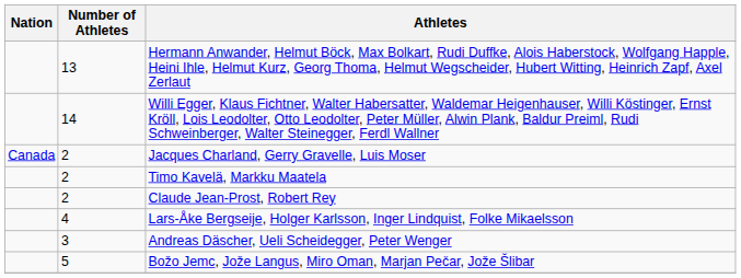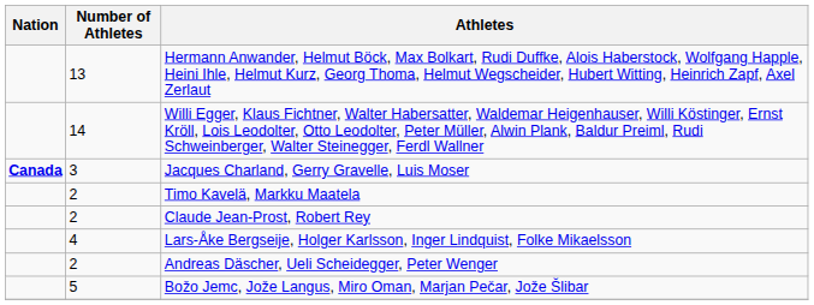 <table class="wikitable sortable">
 <tr>
 <th class="unsortable">Nation</th>
 <th>Number of Athletes</th>
 <th class="unsortable">Athletes</th>
 </tr>
 <tr>
 <td></td>
 <td>13</td>
 <td><a href='#'>Hermann Anwander</a>, <a href='#'>Helmut Böck</a>, <a href='#'>Max Bolkart</a>, <a href='#'>Rudi Duffke</a>, <a href='#'>Alois Haberstock</a>, <a href='#'>Wolfgang Happle</a>, <a href='#'>Heini Ihle</a>, <a href='#'>Helmut Kurz</a>, <a href='#'>Georg Thoma</a>, <a href='#'>Helmut Wegscheider</a>,  <a href='#'>Hubert Witting</a>, <a href='#'>Heinrich Zapf</a>, <a href='#'>Axel Zerlaut</a></td>
 </tr>
 <tr>
 <td></td>
 <td>14</td>
 <td><a href='#'>Willi Egger</a>, <a href='#'>Klaus Fichtner</a>, <a href='#'>Walter Habersatter</a>, <a href='#'>Waldemar Heigenhauser</a>, <a href='#'>Willi Köstinger</a>, <a href='#'>Ernst Kröll</a>, <a href='#'>Lois Leodolter</a>, <a href='#'>Otto Leodolter</a>, <a href='#'>Peter Müller</a>, <a href='#'>Alwin Plank</a>, <a href='#'>Baldur Preiml</a>, <a href='#'>Rudi Schweinberger</a>, <a href='#'>Walter Steinegger</a>, <a href='#'>Ferdl Wallner</a></td>
 </tr>
 <tr>
-<td> <a href='#'>Canada</a></td>
-<td>2</td>
+<td><strong> <a href='#'>Canada</a></strong></td>
+<td>3</td>
 <td><a href='#'>Jacques Charland</a>, <a href='#'>Gerry Gravelle</a>, <a href='#'>Luis Moser</a></td>
 </tr>
 <tr>
 <td></td>
 <td>2</td>
 <td><a href='#'>Timo Kavelä</a>, <a href='#'>Markku Maatela</a></td>
 </tr>
 <tr>
 <td></td>
 <td>2</td>
 <td><a href='#'>Claude Jean-Prost</a>, <a href='#'>Robert Rey</a></td>
 </tr>
 <tr>
 <td></td>
 <td>4</td>
 <td><a href='#'>Lars-Åke Bergseije</a>, <a href='#'>Holger Karlsson</a>, <a href='#'>Inger Lindquist</a>, <a href='#'>Folke Mikaelsson</a></td>
 </tr>
 <tr>
 <td></td>
-<td>3</td>
+<td>2</td>
 <td><a href='#'>Andreas Däscher</a>, <a href='#'>Ueli Scheidegger</a>, <a href='#'>Peter Wenger</a></td>
 </tr>
 <tr>
 <td></td>
 <td>5</td>
 <td><a href='#'>Božo Jemc</a>, <a href='#'>Jože Langus</a>, <a href='#'>Miro Oman</a>, <a href='#'>Marjan Pečar</a>, <a href='#'>Jože Šlibar</a></td>
 </tr>
 <tr>
 </tr>
 </table>
